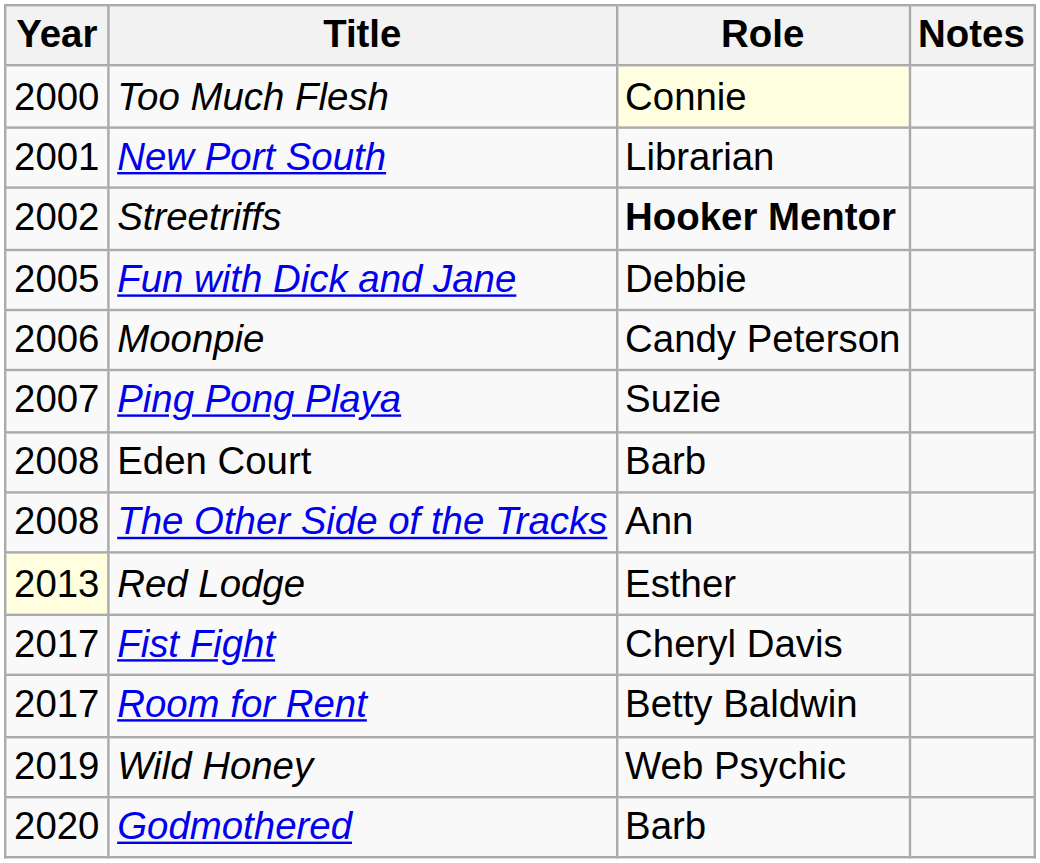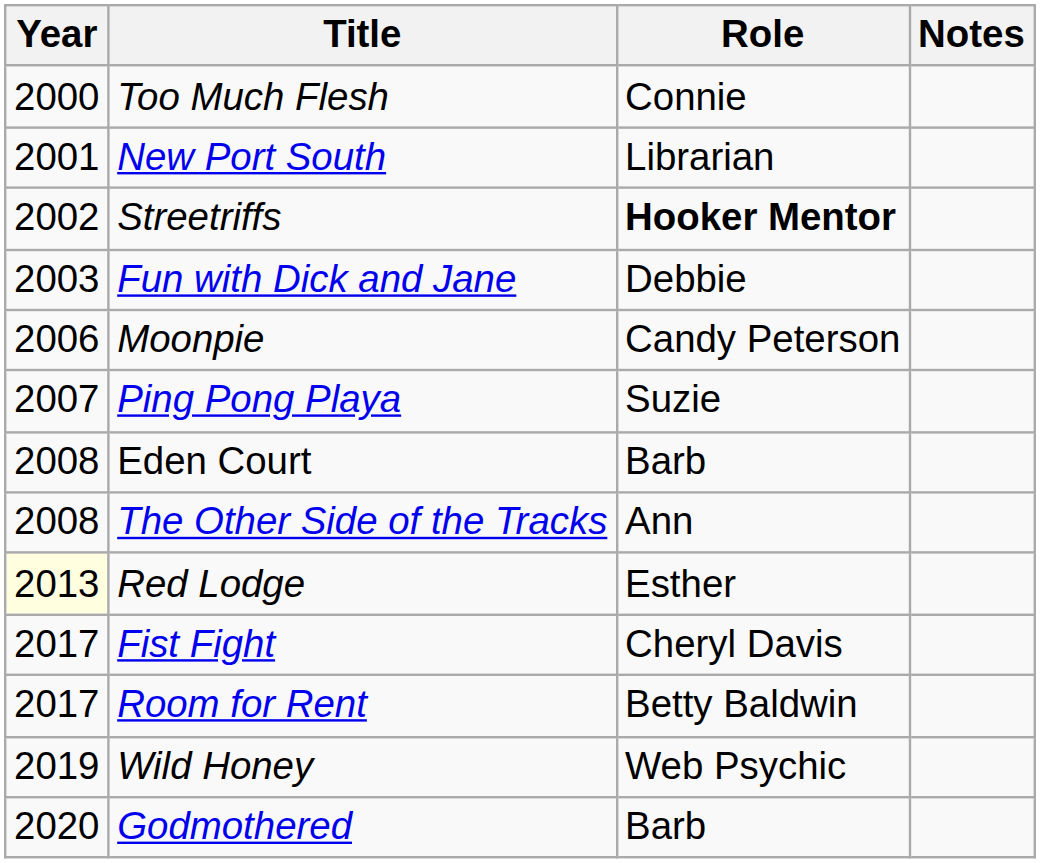 <table class="wikitable sortable">
 <tr>
 <th>Year</th>
 <th>Title</th>
 <th>Role</th>
 <th>Notes</th>
 </tr>
 <tr>
 <td>2000</td>
 <td><em>Too Much Flesh</em></td>
-<td style="background: lightyellow;">Connie</td>
+<td>Connie</td>
 <td></td>
 </tr>
 <tr>
 <td>2001</td>
 <td><em><a href='#'>New Port South</a></em></td>
 <td>Librarian</td>
 <td></td>
 </tr>
 <tr>
 <td>2002</td>
 <td><em>Streetriffs</em></td>
 <td><strong>Hooker Mentor</strong></td>
 <td></td>
 </tr>
 <tr>
-<td>2005</td>
+<td>2003</td>
 <td><a href='#'><em>Fun with Dick and Jane</em></a></td>
 <td>Debbie</td>
 <td></td>
 </tr>
 <tr>
 <td>2006</td>
 <td><em>Moonpie</em></td>
 <td>Candy Peterson</td>
 <td></td>
 </tr>
 <tr>
 <td>2007</td>
 <td><em><a href='#'>Ping Pong Playa</a></em></td>
 <td>Suzie</td>
 <td></td>
 </tr>
 <tr>
 <td>2008</td>
 <td>Eden Court</td>
 <td>Barb</td>
 <td></td>
 </tr>
 <tr>
 <td>2008</td>
 <td><em><a href='#'>The Other Side of the Tracks</a></em></td>
 <td>Ann</td>
 <td></td>
 </tr>
 <tr>
 <td style="background: lightyellow;">2013</td>
 <td><em>Red Lodge</em></td>
 <td>Esther</td>
 <td></td>
 </tr>
 <tr>
 <td>2017</td>
 <td><em><a href='#'>Fist Fight</a></em></td>
 <td>Cheryl Davis</td>
 <td></td>
 </tr>
 <tr>
 <td>2017</td>
 <td><a href='#'><em>Room for Rent</em></a></td>
 <td>Betty Baldwin</td>
 <td></td>
 </tr>
 <tr>
 <td>2019</td>
 <td><em>Wild Honey</em></td>
 <td>Web Psychic</td>
 <td></td>
 </tr>
 <tr>
 <td>2020</td>
 <td><em><a href='#'>Godmothered</a></em></td>
 <td>Barb</td>
 <td></td>
 </tr>
 </table>
